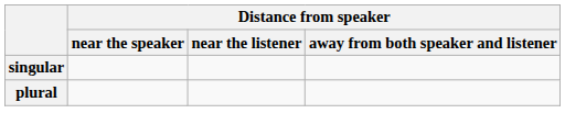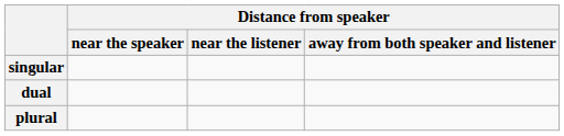 <table class="wikitable">
 <tr>
 <th rowspan=2></th>
 <th colspan=3>Distance from speaker</th>
 </tr>
 <tr>
 <th>near the speaker</th>
 <th>near the listener</th>
 <th>away from both speaker and listener</th>
 </tr>
 <tr>
 <th>singular</th>
 <td></td>
 <td></td>
 <td></td>
 </tr>
 <tr>
+<th>dual</th>
+<td></td>
+<td></td>
+<td></td>
+</tr>
+<tr>
 <th>plural</th>
 <td></td>
 <td></td>
 <td></td>
 </tr>
 </table>
